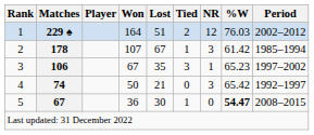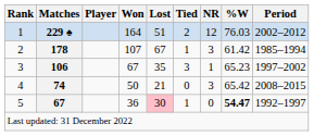 <table class="wikitable plainrowheaders sortable">
 <tr>
 <th scope=col>Rank</th>
 <th scope=col>Matches</th>
 <th scope=col>Player</th>
 <th scope=col>Won</th>
 <th scope=col>Lost</th>
 <th scope=col>Tied</th>
 <th scope=col>NR</th>
 <th scope=col>%W</th>
 <th scope=col>Period</th>
 </tr>
 <tr bgcolor=#cee0f2>
 <td align=center>1</td>
 <th scope=row style="background:#cee0f2; text-align:center;">229 ♠</th>
 <td></td>
 <td align=center>164</td>
 <td align=center>51</td>
 <td align=center>2</td>
 <td align=center>12</td>
 <td align=center>76.03</td>
 <td>2002–2012</td>
 </tr>
 <tr>
 <td align=center>2</td>
 <th scope=row style=text-align:center;>178</th>
 <td></td>
 <td align=center>107</td>
 <td align=center>67</td>
 <td align=center>1</td>
 <td align=center>3</td>
 <td align=center>61.42</td>
 <td>1985–1994</td>
 </tr>
 <tr>
 <td align=center>3</td>
 <th scope=row style=text-align:center;>106</th>
 <td></td>
 <td align=center>67</td>
 <td align=center>35</td>
 <td align=center>3</td>
 <td align=center>1</td>
 <td align=center>65.23</td>
 <td>1997–2002</td>
 </tr>
 <tr>
 <td align=center>4</td>
 <th scope=row style=text-align:center;>74</th>
 <td></td>
 <td align=center>50</td>
 <td align=center>21</td>
 <td align=center>0</td>
 <td align=center>3</td>
 <td align=center>65.42</td>
-<td>1992–1997</td>
+<td>2008–2015</td>
 </tr>
 <tr>
 <td align=center>5</td>
 <th scope=row style=text-align:center;>67</th>
 <td></td>
 <td align=center>36</td>
-<td align=center>30</td>
+<td align=center style="background: pink;">30</td>
 <td align=center>1</td>
 <td align=center>0</td>
 <td align=center><strong>54.47</strong></td>
-<td>2008–2015</td>
+<td>1992–1997</td>
 </tr>
 <tr class=sortbottom>
 <td colspan=9><small>Last updated: 31 December 2022</small></td>
 </tr>
 </table>
